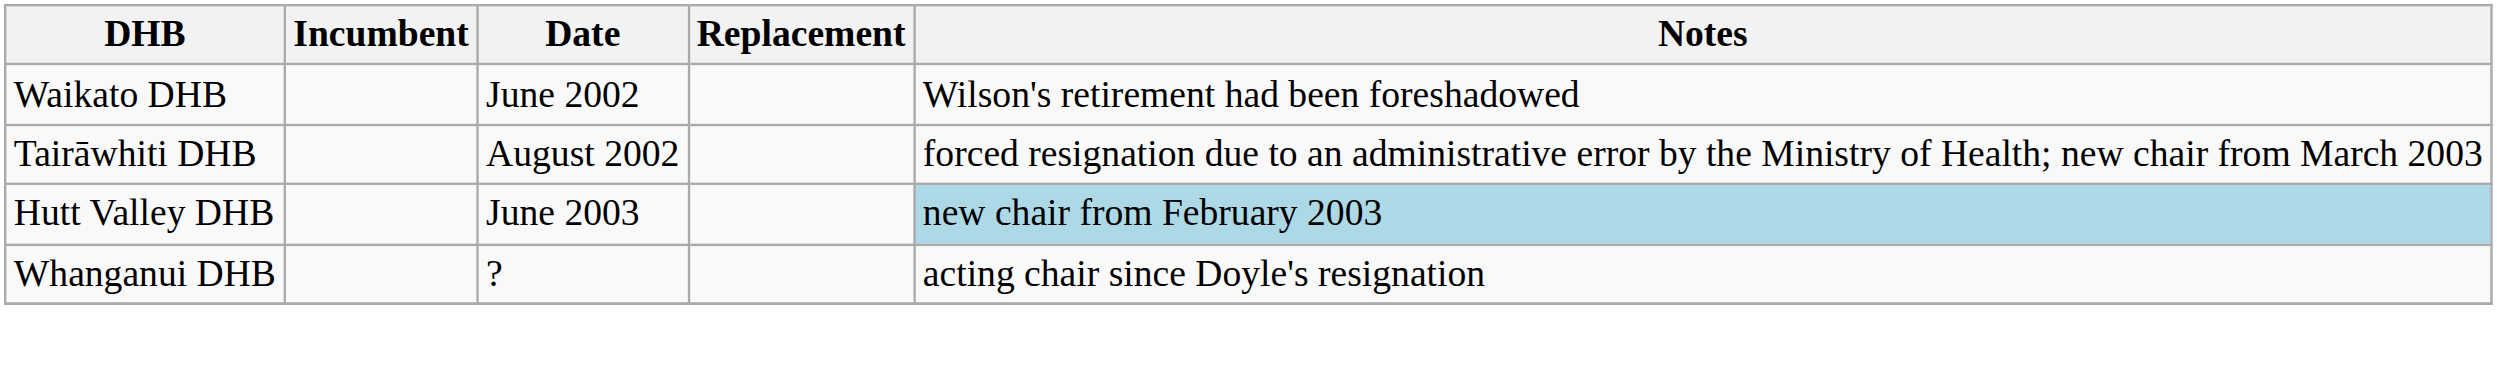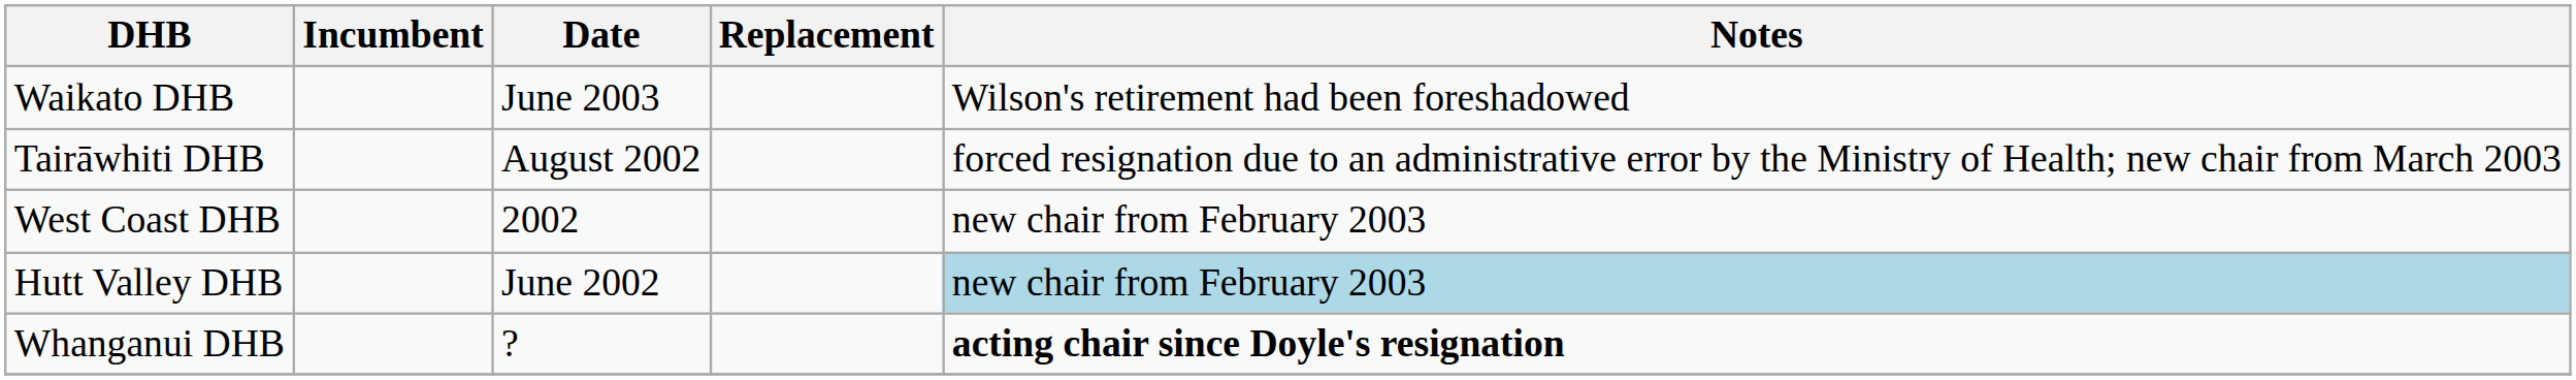 <table class="wikitable sortable">
 <tr>
 <th>DHB</th>
 <th>Incumbent</th>
 <th>Date</th>
 <th>Replacement</th>
 <th>Notes</th>
 </tr>
 <tr>
 <td>Waikato DHB</td>
 <td></td>
-<td>June 2002</td>
+<td>June 2003</td>
 <td></td>
 <td>Wilson's retirement had been foreshadowed</td>
 </tr>
 <tr>
 <td>Tairāwhiti DHB</td>
 <td></td>
 <td>August 2002</td>
 <td></td>
 <td>forced resignation due to an administrative error by the Ministry of Health; new chair from March 2003</td>
 </tr>
 <tr>
+<td>West Coast DHB</td>
+<td></td>
+<td>2002</td>
+<td></td>
+<td>new chair from February 2003</td>
+</tr>
+<tr>
 <td>Hutt Valley DHB</td>
 <td></td>
-<td>June 2003</td>
+<td>June 2002</td>
 <td></td>
 <td style="background: lightblue;">new chair from February 2003</td>
 </tr>
 <tr>
 <td>Whanganui DHB</td>
 <td></td>
 <td>?</td>
 <td></td>
-<td>acting chair since Doyle's resignation</td>
+<td><strong>acting chair since Doyle's resignation</strong></td>
 </tr>
 <tr>
 </tr>
 </table>
